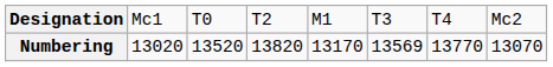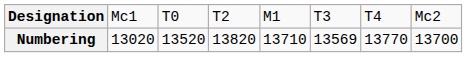 <table class="wikitable">
 <tr>
 <th>Designation</th>
 <td>Mc1</td>
 <td>T0</td>
 <td>T2</td>
 <td>M1</td>
 <td>T3</td>
 <td>T4</td>
 <td>Mc2</td>
 </tr>
 <tr>
 <th>Numbering</th>
 <td>13020</td>
 <td>13520</td>
 <td>13820</td>
-<td>13170</td>
+<td>13710</td>
 <td>13569</td>
 <td>13770</td>
-<td>13070</td>
+<td>13700</td>
 </tr>
 </table>
